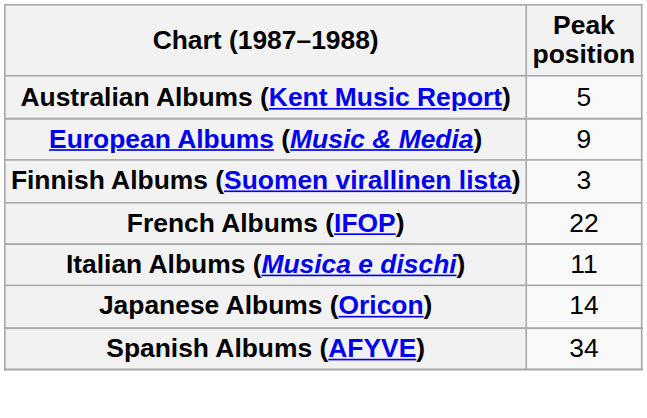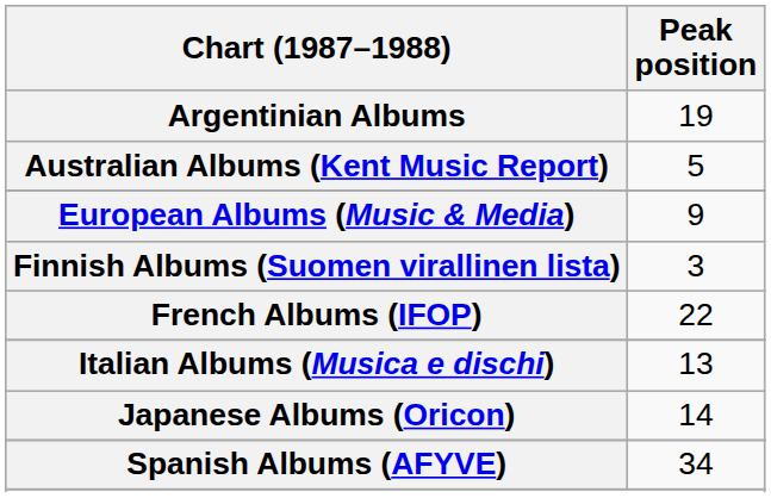 <table class="wikitable sortable plainrowheaders" style="text-align:center">
 <tr>
 <th scope="col">Chart (1987–1988)</th>
 <th scope="col">Peak<br>position</th>
+</tr>
+<tr>
+<th scope="row">Argentinian Albums</th>
+<td align="center">19</td>
 </tr>
 <tr>
 <th scope="row">Australian Albums (<a href='#'>Kent Music Report</a>)</th>
 <td>5</td>
 </tr>
 <tr>
 </tr>
 <tr>
 </tr>
 <tr>
 </tr>
 <tr>
 <th scope="row"><a href='#'>European Albums</a> (<em><a href='#'>Music & Media</a></em>)</th>
 <td>9</td>
 </tr>
 <tr>
 <th scope="row">Finnish Albums (<a href='#'>Suomen virallinen lista</a>)</th>
 <td>3</td>
 </tr>
 <tr>
 <th scope="row">French Albums (<a href='#'>IFOP</a>)</th>
 <td>22</td>
 </tr>
 <tr>
 </tr>
 <tr>
 <th scope="row">Italian Albums (<em><a href='#'>Musica e dischi</a></em>)</th>
-<td>11</td>
+<td>13</td>
 </tr>
 <tr>
 <th scope="row">Japanese Albums (<a href='#'>Oricon</a>)</th>
 <td>14</td>
 </tr>
 <tr>
 </tr>
 <tr>
 </tr>
 <tr>
 <th scope="row">Spanish Albums (<a href='#'>AFYVE</a>)</th>
 <td>34</td>
 </tr>
 <tr>
 </tr>
 <tr>
 </tr>
 <tr>
 </tr>
 <tr>
 </tr>
 </table>
